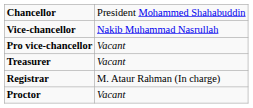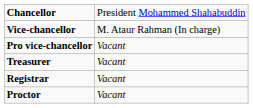 <table Class = "wikitable">
 <tr>
 <td><strong>Chancellor</strong></td>
 <td>President <a href='#'>Mohammed Shahabuddin</a></td>
 </tr>
 <tr>
 <td><strong>Vice-chancellor</strong></td>
-<td><a href='#'>Nakib Muhammad Nasrullah</a></td>
+<td>M. Ataur Rahman (In charge) </td>
 </tr>
 <tr>
 <td><strong>Pro vice-chancellor</strong></td>
 <td><em>Vacant</em></td>
 </tr>
 <tr>
 <td><strong>Treasurer</strong></td>
 <td><em>Vacant</em></td>
 </tr>
 <tr>
 <td><strong>Registrar</strong></td>
-<td>M. Ataur Rahman (In charge) </td>
+<td><em>Vacant</em></td>
 </tr>
 <tr>
 <td><strong>Proctor</strong></td>
 <td><em>Vacant</em></td>
 </tr>
 </table>
